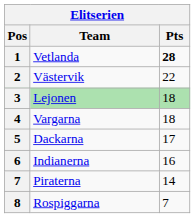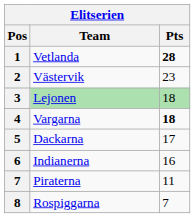 <table class="wikitable">
 <tr>
 <th colspan="3"><a href='#'>Elitserien</a></th>
 </tr>
 <tr>
 <th width=20>Pos</th>
 <th width=150>Team</th>
 <th width=30>Pts</th>
 </tr>
 <tr>
 <th>1</th>
 <td><a href='#'>Vetlanda</a></td>
 <td><strong>28</strong></td>
 </tr>
 <tr>
 <th>2</th>
 <td><a href='#'>Västervik</a></td>
-<td>22</td>
+<td>23</td>
 </tr>
 <tr style="background:#ACE1AF;">
 <th>3</th>
 <td><a href='#'>Lejonen</a></td>
 <td>18</td>
 </tr>
 <tr>
 <th>4</th>
 <td><a href='#'>Vargarna</a></td>
-<td>18</td>
+<td><strong>18</strong></td>
 </tr>
 <tr>
 <th>5</th>
 <td><a href='#'>Dackarna</a></td>
 <td>17</td>
 </tr>
 <tr>
 <th>6</th>
 <td><a href='#'>Indianerna</a></td>
 <td>16</td>
 </tr>
 <tr>
 <th>7</th>
 <td><a href='#'>Piraterna</a></td>
-<td>14</td>
+<td>11</td>
 </tr>
 <tr>
 <th>8</th>
 <td><a href='#'>Rospiggarna</a></td>
 <td>7</td>
 </tr>
 </table>
